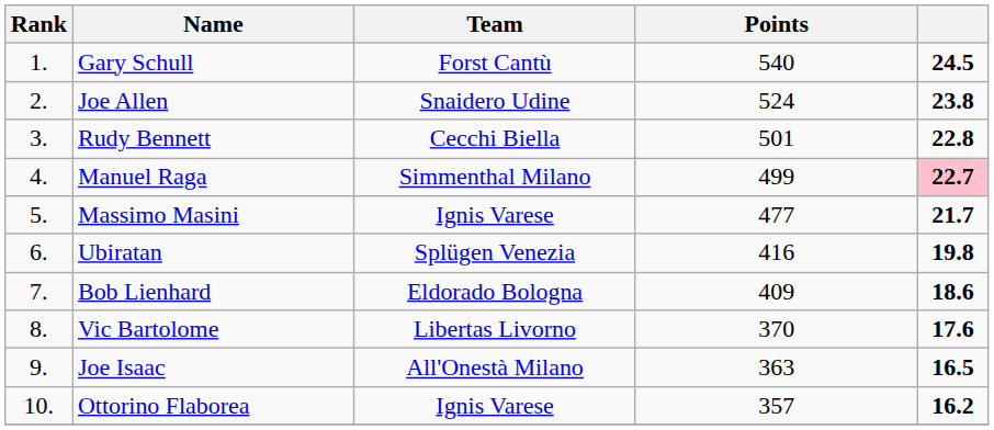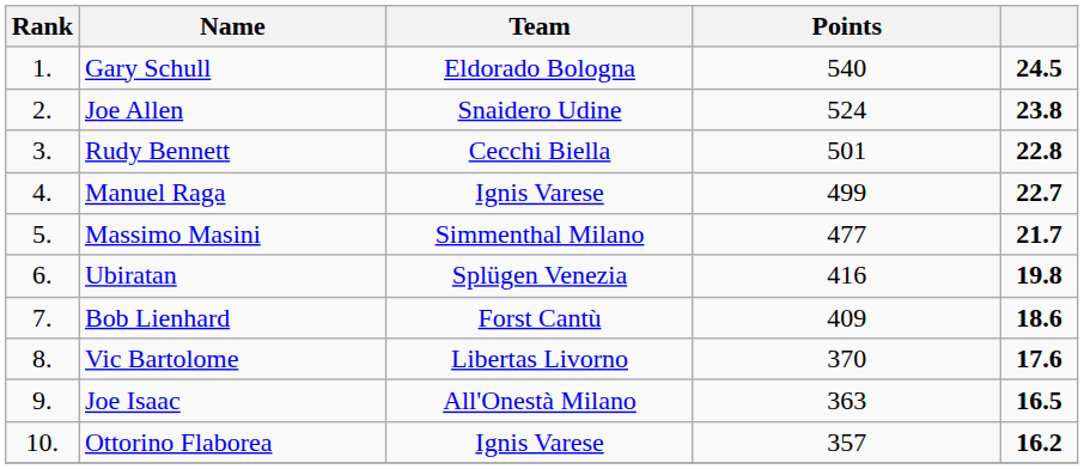 <table class="wikitable" style="text-align: center;">
 <tr>
 <th>Rank</th>
 <th width=180>Name</th>
 <th width=180>Team</th>
 <th width=180>Points</th>
 <th width=40></th>
 </tr>
 <tr>
 <td>1.</td>
 <td align="left"> <a href='#'>Gary Schull</a></td>
-<td><a href='#'>Forst Cantù</a></td>
+<td><a href='#'>Eldorado Bologna</a></td>
 <td>540</td>
 <td><strong>24.5</strong></td>
 </tr>
 <tr>
 <td>2.</td>
 <td align="left"> <a href='#'>Joe Allen</a></td>
 <td><a href='#'>Snaidero Udine</a></td>
 <td>524</td>
 <td><strong>23.8</strong></td>
 </tr>
 <tr>
 <td>3.</td>
 <td align="left"> <a href='#'>Rudy Bennett</a></td>
 <td><a href='#'>Cecchi Biella</a></td>
 <td>501</td>
 <td><strong>22.8</strong></td>
 </tr>
 <tr>
 <td>4.</td>
 <td align="left"> <a href='#'>Manuel Raga</a></td>
-<td><a href='#'>Simmenthal Milano</a></td>
+<td><a href='#'>Ignis Varese</a></td>
 <td>499</td>
-<td style="background: pink;"><strong>22.7</strong></td>
+<td><strong>22.7</strong></td>
 </tr>
 <tr>
 <td>5.</td>
 <td align="left"> <a href='#'>Massimo Masini</a></td>
-<td><a href='#'>Ignis Varese</a></td>
+<td><a href='#'>Simmenthal Milano</a></td>
 <td>477</td>
 <td><strong>21.7</strong></td>
 </tr>
 <tr>
 <td>6.</td>
 <td align="left"> <a href='#'>Ubiratan</a></td>
 <td><a href='#'>Splügen Venezia</a></td>
 <td>416</td>
 <td><strong>19.8</strong></td>
 </tr>
 <tr>
 <td>7.</td>
 <td align="left"> <a href='#'>Bob Lienhard</a></td>
-<td><a href='#'>Eldorado Bologna</a></td>
+<td><a href='#'>Forst Cantù</a></td>
 <td>409</td>
 <td><strong>18.6</strong></td>
 </tr>
 <tr>
 <td>8.</td>
 <td align="left"> <a href='#'>Vic Bartolome</a></td>
 <td><a href='#'>Libertas Livorno</a></td>
 <td>370</td>
 <td><strong>17.6</strong></td>
 </tr>
 <tr>
 <td>9.</td>
 <td align="left"> <a href='#'>Joe Isaac</a></td>
 <td><a href='#'>All'Onestà Milano</a></td>
 <td>363</td>
 <td><strong>16.5</strong></td>
 </tr>
 <tr>
 <td>10.</td>
 <td align="left"> <a href='#'>Ottorino Flaborea</a></td>
 <td><a href='#'>Ignis Varese</a></td>
 <td>357</td>
 <td><strong>16.2</strong></td>
 </tr>
 <tr>
 </tr>
 </table>
